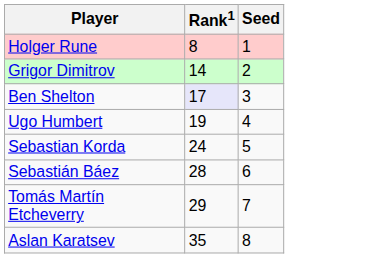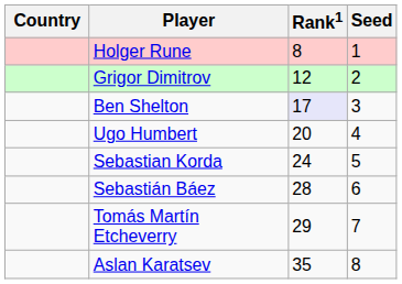 <table class="sortable wikitable">
 <tr>
+<th width=70>Country</th>
 <th width=175>Player</th>
 <th>Rank<sup>1</sup></th>
 <th>Seed</th>
 </tr>
 <tr bgcolor=#fcc>
+<td></td>
 <td><a href='#'>Holger Rune</a></td>
 <td>8</td>
 <td>1</td>
 </tr>
 <tr bgcolor=#cfc>
+<td></td>
 <td><a href='#'>Grigor Dimitrov</a></td>
-<td>14</td>
+<td>12</td>
 <td>2</td>
 </tr>
 <tr>
+<td></td>
 <td><a href='#'>Ben Shelton</a></td>
 <td style="background: lavender;">17</td>
 <td>3</td>
 </tr>
 <tr>
+<td></td>
 <td><a href='#'>Ugo Humbert</a></td>
-<td>19</td>
+<td>20</td>
 <td>4</td>
 </tr>
 <tr>
+<td></td>
 <td><a href='#'>Sebastian Korda</a></td>
 <td>24</td>
 <td>5</td>
 </tr>
 <tr>
+<td></td>
 <td><a href='#'>Sebastián Báez</a></td>
 <td>28</td>
 <td>6</td>
 </tr>
 <tr>
+<td></td>
 <td><a href='#'>Tomás Martín Etcheverry</a></td>
 <td>29</td>
 <td>7</td>
 </tr>
 <tr>
+<td></td>
 <td><a href='#'>Aslan Karatsev</a></td>
 <td>35</td>
 <td>8</td>
 </tr>
 </table>
